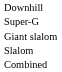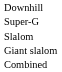 <table>
 <tr>
 <td>Downhill<br></td>
 <td></td>
 <td></td>
 <td></td>
 </tr>
 <tr>
 <td>Super-G<br></td>
 <td></td>
 <td></td>
 <td></td>
 </tr>
 <tr>
-<td>Giant slalom<br></td>
+<td>Slalom<br></td>
 <td></td>
 <td></td>
 <td></td>
 </tr>
 <tr>
-<td>Slalom<br></td>
+<td>Giant slalom<br></td>
 <td></td>
 <td></td>
 <td></td>
 </tr>
 <tr>
 <td>Combined<br></td>
 <td></td>
 <td></td>
 <td></td>
 </tr>
 </table>
